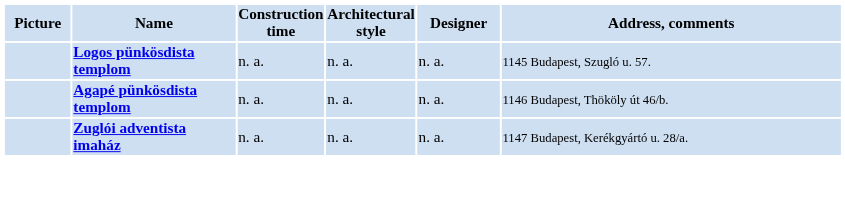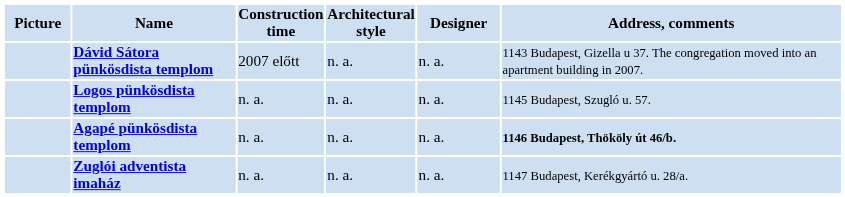 <table width="100%">
 <tr>
 <th bgcolor="#CEDFF2" width="8%">Picture</th>
 <th bgcolor="#CEDFF2" width="20%">Name</th>
 <th bgcolor="#CEDFF2" width="10%">Construction time</th>
 <th bgcolor="#CEDFF2" width="10%">Architectural style</th>
 <th bgcolor="#CEDFF2" width="10%">Designer</th>
 <th bgcolor="#CEDFF2" width="42%">Address, comments</th>
+</tr>
+<tr>
+<td bgcolor="#CEDFF2"></td>
+<td bgcolor="#CEDFF2"><strong><a href='#'>Dávid Sátora pünkösdista templom</a></strong></td>
+<td bgcolor="#CEDFF2">2007 előtt</td>
+<td bgcolor="#CEDFF2">n. a.</td>
+<td bgcolor="#CEDFF2">n. a.</td>
+<td bgcolor="#CEDFF2"><small>1143 Budapest, Gizella u 37. The congregation moved into an apartment building in 2007.</small></td>
 </tr>
 <tr>
 <td bgcolor="#CEDFF2"></td>
 <td bgcolor="#CEDFF2"><strong><a href='#'>Logos pünkösdista templom</a></strong></td>
 <td bgcolor="#CEDFF2">n. a.</td>
 <td bgcolor="#CEDFF2">n. a.</td>
 <td bgcolor="#CEDFF2">n. a.</td>
 <td bgcolor="#CEDFF2"><small>1145 Budapest, Szugló u. 57.</small></td>
 </tr>
 <tr>
 <td bgcolor="#CEDFF2"></td>
 <td bgcolor="#CEDFF2"><strong><a href='#'>Agapé pünkösdista templom</a></strong></td>
 <td bgcolor="#CEDFF2">n. a.</td>
 <td bgcolor="#CEDFF2">n. a.</td>
 <td bgcolor="#CEDFF2">n. a.</td>
-<td bgcolor="#CEDFF2"><small>1146 Budapest, Thököly út 46/b.</small></td>
+<td bgcolor="#CEDFF2"><strong><small>1146 Budapest, Thököly út 46/b.</small></strong></td>
 </tr>
 <tr>
 <td bgcolor="#CEDFF2"></td>
 <td bgcolor="#CEDFF2"><strong><a href='#'>Zuglói adventista imaház</a></strong></td>
 <td bgcolor="#CEDFF2">n. a.</td>
 <td bgcolor="#CEDFF2">n. a.</td>
 <td bgcolor="#CEDFF2">n. a.</td>
 <td bgcolor="#CEDFF2"><small>1147 Budapest, Kerékgyártó u. 28/a.</small></td>
 </tr>
 </table>
